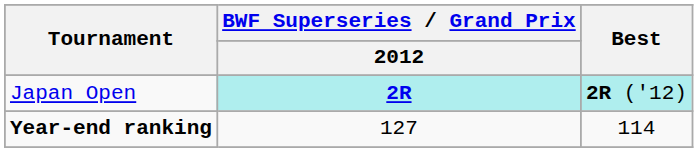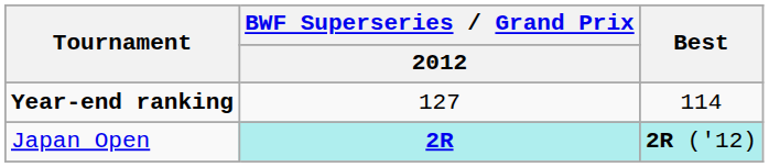 <table class="wikitable" style="font-size: 90%; text-align:center">
 <tr>
 <th rowspan="2">Tournament</th>
 <th colspan="1"><a href='#'>BWF Superseries</a> / <a href='#'>Grand Prix</a></th>
 <th rowspan="2">Best</th>
 </tr>
 <tr>
 <th>2012</th>
 </tr>
 <tr>
+<td align=left><strong>Year-end ranking</strong></td>
+<td>127</td>
+<td>114</td>
+</tr>
+<tr>
 <td align=left><a href='#'>Japan Open</a></td>
 <td bgcolor=AFEEEE><strong><a href='#'>2R</a></strong></td>
 <td bgcolor=AFEEEE><strong>2R</strong> ('12)</td>
 </tr>
-<tr>
-<td align=left><strong>Year-end ranking</strong></td>
-<td>127</td>
-<td>114</td>
-</tr>
 </table>
